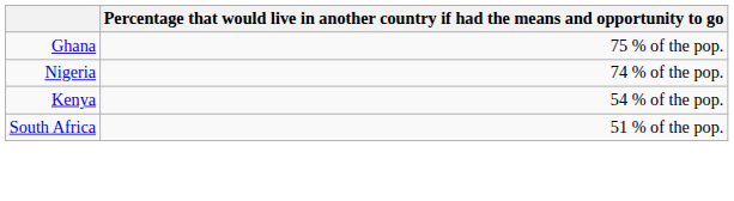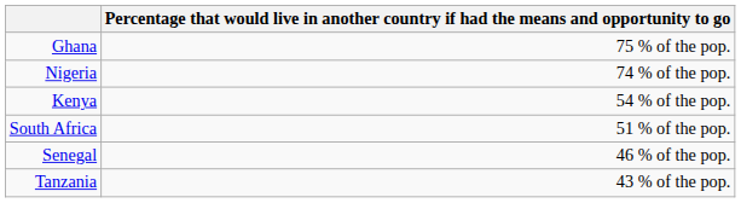 <table class="wikitable" style="text-align: right;">
 <tr>
 <th></th>
 <th>Percentage that would live in another country if had the means and opportunity to go</th>
 </tr>
 <tr>
 <td><a href='#'>Ghana</a></td>
 <td>75 % of the pop.</td>
 </tr>
 <tr>
 <td><a href='#'>Nigeria</a></td>
 <td>74 % of the pop.</td>
 </tr>
 <tr>
 <td><a href='#'>Kenya</a></td>
 <td>54 % of the pop.</td>
 </tr>
 <tr>
 <td><a href='#'>South Africa</a></td>
 <td>51 % of the pop.</td>
 </tr>
+<tr>
+<td><a href='#'>Senegal</a></td>
+<td>46 % of the pop.</td>
+</tr>
+<tr>
+<td><a href='#'>Tanzania</a></td>
+<td>43 % of the pop.</td>
+</tr>
 </table>
